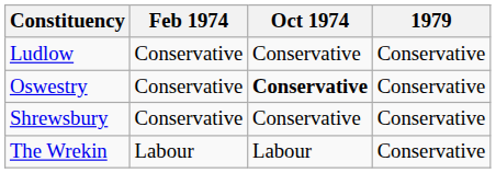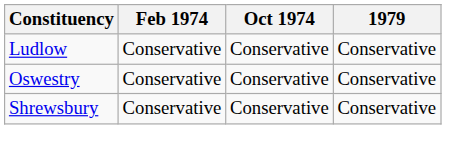 <table class="wikitable">
 <tr>
 <th>Constituency</th>
 <th>Feb 1974</th>
 <th>Oct 1974</th>
 <th>1979</th>
 </tr>
 <tr>
 <td><a href='#'>Ludlow</a></td>
 <td bgcolor=>Conservative</td>
 <td bgcolor=>Conservative</td>
 <td bgcolor=>Conservative</td>
 </tr>
 <tr>
 <td><a href='#'>Oswestry</a></td>
 <td bgcolor=>Conservative</td>
-<td bgcolor=><strong>Conservative</strong></td>
+<td bgcolor=>Conservative</td>
 <td bgcolor=>Conservative</td>
 </tr>
 <tr>
 <td><a href='#'>Shrewsbury</a></td>
 <td bgcolor=>Conservative</td>
 <td bgcolor=>Conservative</td>
 <td bgcolor=>Conservative</td>
 </tr>
-<tr>
-<td><a href='#'>The Wrekin</a></td>
-<td bgcolor=>Labour</td>
-<td bgcolor=>Labour</td>
-<td bgcolor=>Conservative</td>
-</tr>
 </table>
